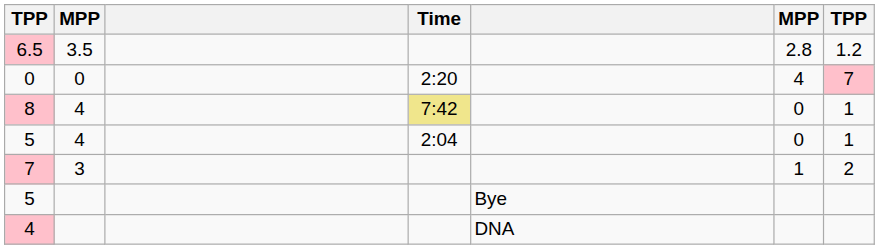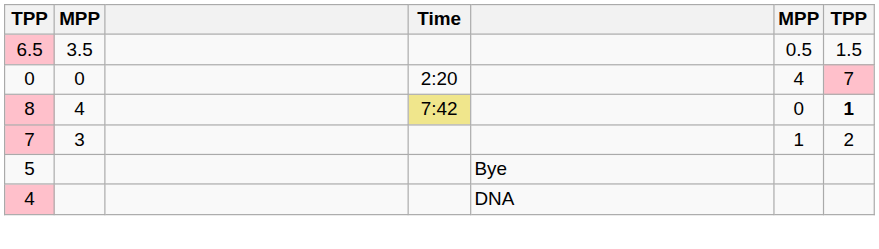 <table class="wikitable" style="text-align: center;" |>
 <tr>
 <th width="35">TPP</th>
 <th width="35">MPP</th>
 <th width="250"></th>
 <th width="45">Time</th>
 <th width="250"></th>
 <th width="35">MPP</th>
 <th width="35">TPP</th>
 </tr>
 <tr>
 <td bgcolor=pink>6.5</td>
 <td>3.5</td>
 <td style="text-align:left;"></td>
 <td></td>
 <td style="text-align:left;"><strong></strong></td>
-<td>2.8</td>
-<td>1.2</td>
+<td>0.5</td>
+<td>1.5</td>
 </tr>
 <tr>
 <td>0</td>
 <td>0</td>
 <td style="text-align:left;"><strong></strong></td>
 <td>2:20</td>
 <td style="text-align:left;"></td>
 <td>4</td>
 <td bgcolor=pink>7</td>
 </tr>
 <tr>
 <td bgcolor=pink>8</td>
 <td>4</td>
 <td style="text-align:left;"></td>
 <td style="background: khaki;">7:42</td>
 <td style="text-align:left;"><strong></strong></td>
 <td>0</td>
-<td>1</td>
-</tr>
-<tr>
-<td>5</td>
-<td>4</td>
-<td style="text-align:left;"></td>
-<td>2:04</td>
-<td style="text-align:left;"><strong></strong></td>
-<td>0</td>
-<td>1</td>
+<td><strong>1</strong></td>
 </tr>
 <tr>
 <td bgcolor=pink>7</td>
 <td>3</td>
 <td style="text-align:left;"></td>
 <td></td>
 <td style="text-align:left;"><strong></strong></td>
 <td>1</td>
 <td>2</td>
 </tr>
 <tr>
 <td>5</td>
 <td></td>
 <td style="text-align:left;"><strong></strong></td>
 <td></td>
 <td style="text-align:left;">Bye</td>
 <td></td>
 <td></td>
 </tr>
 <tr>
 <td bgcolor=pink>4</td>
 <td></td>
 <td style="text-align:left;"></td>
 <td></td>
 <td style="text-align:left;">DNA</td>
 <td></td>
 <td></td>
 </tr>
 </table>
